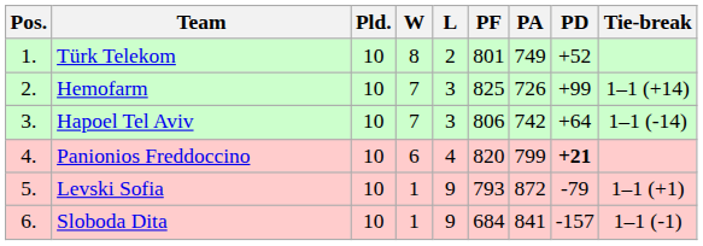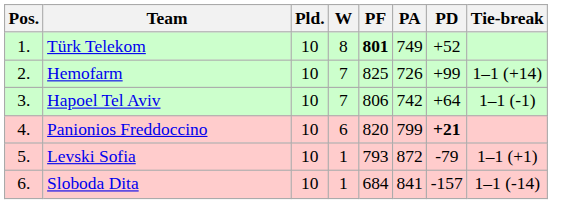 <table class="wikitable" style="text-align:center">
 <tr>
 <th width=15>Pos.</th>
 <th width=220>Team</th>
 <th width=20>Pld.</th>
 <th width=20>W</th>
-<th width=20>L</th>
 <th width=20>PF</th>
 <th width=20>PA</th>
 <th width=20>PD</th>
 <th>Tie-break</th>
 </tr>
 <tr style="background: #ccffcc;">
 <td>1.</td>
 <td align=left> <a href='#'>Türk Telekom</a></td>
 <td>10</td>
 <td>8</td>
-<td>2</td>
-<td>801</td>
+<td><strong>801</strong></td>
 <td>749</td>
 <td>+52</td>
 <td></td>
 </tr>
 <tr style="background:#ccffcc;">
 <td>2.</td>
 <td align=left> <a href='#'>Hemofarm</a></td>
 <td>10</td>
 <td>7</td>
-<td>3</td>
 <td>825</td>
 <td>726</td>
 <td>+99</td>
 <td>1–1 (+14)</td>
 </tr>
 <tr style="background:#ccffcc;">
 <td>3.</td>
 <td align=left> <a href='#'>Hapoel Tel Aviv</a></td>
 <td>10</td>
 <td>7</td>
-<td>3</td>
 <td>806</td>
 <td>742</td>
 <td>+64</td>
-<td>1–1 (-14)</td>
+<td>1–1 (-1)</td>
 </tr>
 <tr style="background:#ffcccc;">
 <td>4.</td>
 <td align=left> <a href='#'>Panionios Freddoccino</a></td>
 <td>10</td>
 <td>6</td>
-<td>4</td>
 <td>820</td>
 <td>799</td>
 <td><strong>+21</strong></td>
 <td></td>
 </tr>
 <tr style="background:#ffcccc;">
 <td>5.</td>
 <td align=left> <a href='#'>Levski Sofia</a></td>
 <td>10</td>
 <td>1</td>
-<td>9</td>
 <td>793</td>
 <td>872</td>
 <td>-79</td>
 <td>1–1 (+1)</td>
 </tr>
 <tr style="background:#ffcccc;">
 <td>6.</td>
 <td align=left> <a href='#'>Sloboda Dita</a></td>
 <td>10</td>
 <td>1</td>
-<td>9</td>
 <td>684</td>
 <td>841</td>
 <td>-157</td>
-<td>1–1 (-1)</td>
+<td>1–1 (-14)</td>
 </tr>
 </table>
